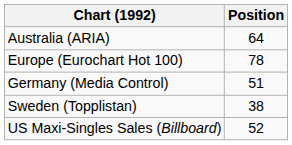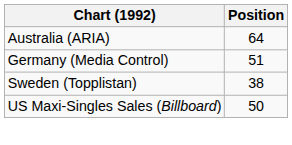 <table class="wikitable sortable">
 <tr>
 <th>Chart (1992)</th>
 <th>Position</th>
 </tr>
 <tr>
 <td>Australia (ARIA)</td>
 <td align="center">64</td>
-</tr>
-<tr>
-<td>Europe (Eurochart Hot 100)</td>
-<td align="center">78</td>
 </tr>
 <tr>
 <td>Germany (Media Control)</td>
 <td align="center">51</td>
 </tr>
 <tr>
 <td>Sweden (Topplistan)</td>
 <td align="center">38</td>
 </tr>
 <tr>
 <td>US Maxi-Singles Sales (<em>Billboard</em>)</td>
-<td align="center">52</td>
+<td align="center">50</td>
 </tr>
 </table>
